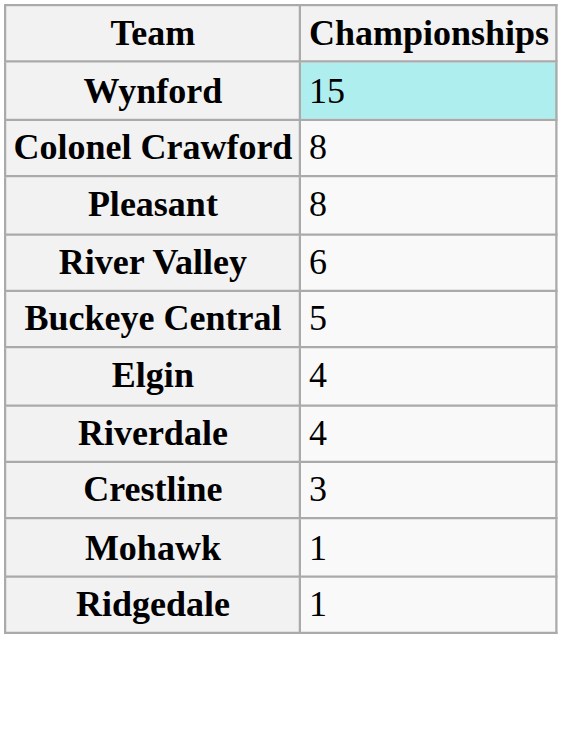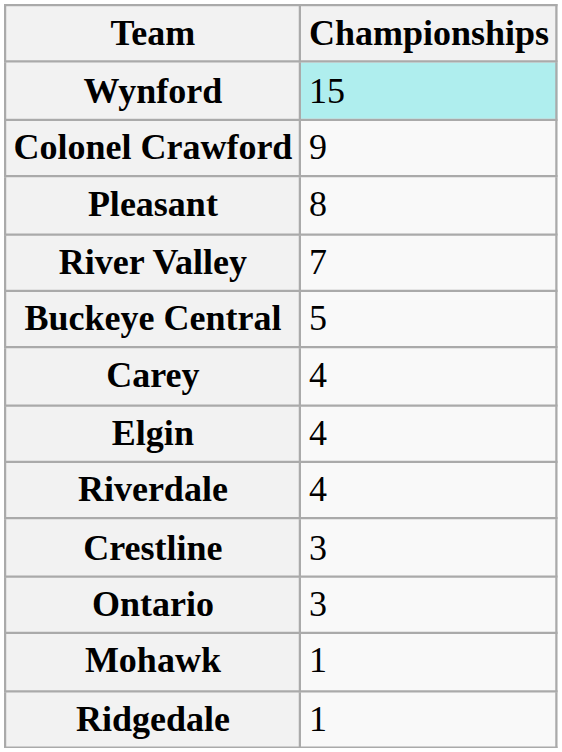 <table class="wikitable">
 <tr>
 <th>Team</th>
 <th>Championships</th>
 </tr>
 <tr align="left">
 <th>Wynford</th>
 <td style="background: paleturquoise;">15</td>
 </tr>
 <tr align="left">
 <th>Colonel Crawford</th>
-<td>8</td>
+<td>9</td>
 </tr>
 <tr align="left">
 <th>Pleasant</th>
 <td>8</td>
 </tr>
 <tr align="left">
 <th>River Valley</th>
-<td>6</td>
+<td>7</td>
 </tr>
 <tr align="left">
 <th>Buckeye Central</th>
 <td>5</td>
+</tr>
+<tr align="left">
+<th>Carey</th>
+<td>4</td>
 </tr>
 <tr align="left">
 <th>Elgin</th>
 <td>4</td>
 </tr>
 <tr align="left">
 <th>Riverdale</th>
 <td>4</td>
 </tr>
 <tr align="left">
 <th>Crestline</th>
 <td>3</td>
 </tr>
 <tr align="left">
+<th>Ontario</th>
+<td>3</td>
+</tr>
+<tr align="left">
 <th>Mohawk</th>
 <td>1</td>
 </tr>
 <tr align="left">
 <th>Ridgedale</th>
 <td>1</td>
 </tr>
 </table>
